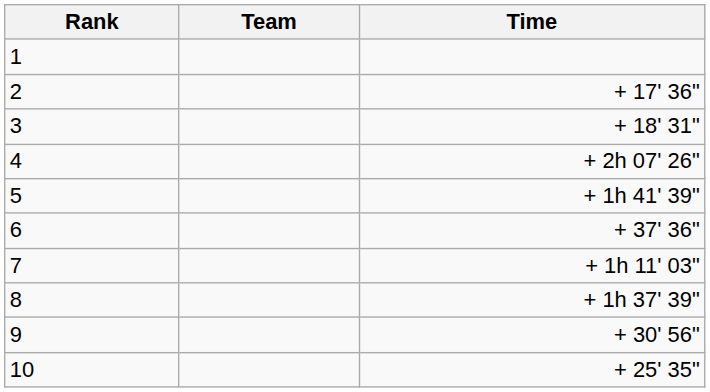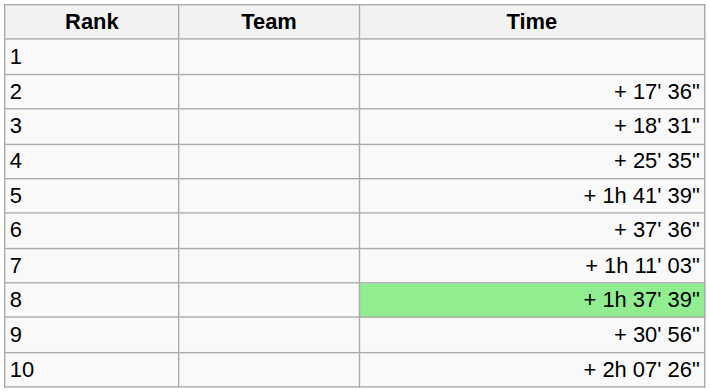 <table class="wikitable plainrowheaders" style="width:32em;margin-bottom:0;">
 <tr>
 <th>Rank</th>
 <th>Team</th>
 <th>Time</th>
 </tr>
 <tr>
 <td>1</td>
 <td> </td>
 <td align="right"></td>
 </tr>
 <tr>
 <td>2</td>
 <td> </td>
 <td align="right">+ 17' 36"</td>
 </tr>
 <tr>
 <td>3</td>
 <td> </td>
 <td align="right">+ 18' 31"</td>
 </tr>
 <tr>
 <td>4</td>
 <td> </td>
-<td align="right">+ 2h 07' 26"</td>
+<td align="right">+ 25' 35"</td>
 </tr>
 <tr>
 <td>5</td>
 <td> </td>
 <td align="right">+ 1h 41' 39"</td>
 </tr>
 <tr>
 <td>6</td>
 <td> </td>
 <td align="right">+ 37' 36"</td>
 </tr>
 <tr>
 <td>7</td>
 <td> </td>
 <td align="right">+ 1h 11' 03"</td>
 </tr>
 <tr>
 <td>8</td>
 <td> </td>
-<td align="right">+ 1h 37' 39"</td>
+<td align="right" style="background: lightgreen;">+ 1h 37' 39"</td>
 </tr>
 <tr>
 <td>9</td>
 <td> </td>
 <td align="right">+ 30' 56"</td>
 </tr>
 <tr>
 <td>10</td>
 <td> </td>
-<td align="right">+ 25' 35"</td>
+<td align="right">+ 2h 07' 26"</td>
 </tr>
 </table>
